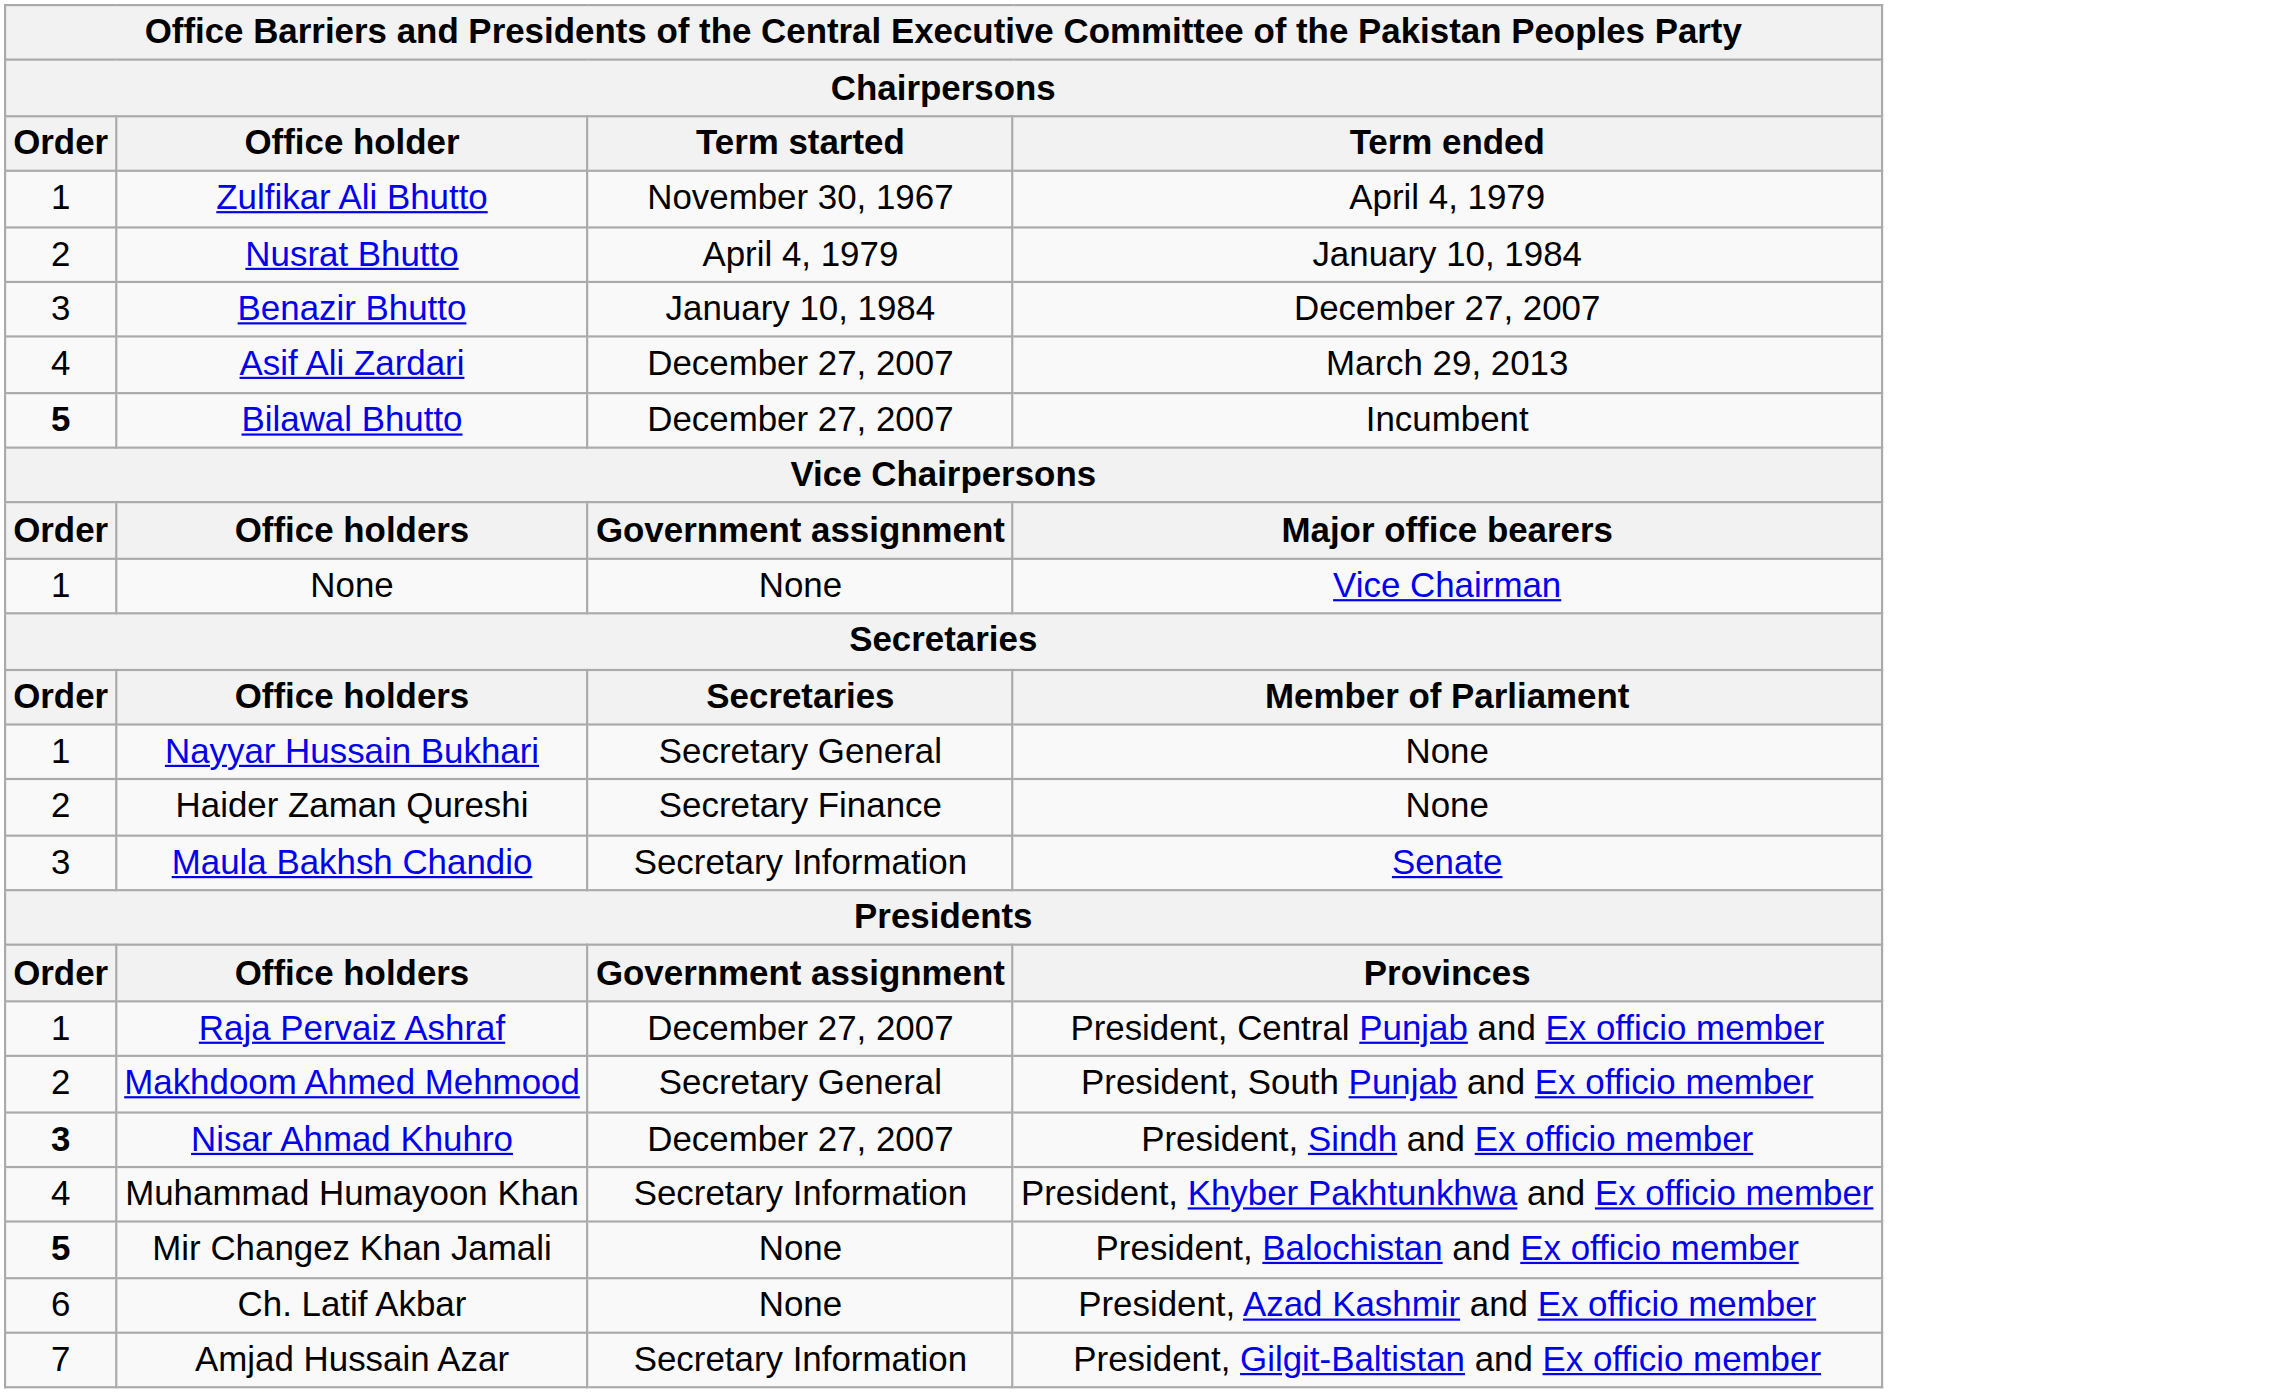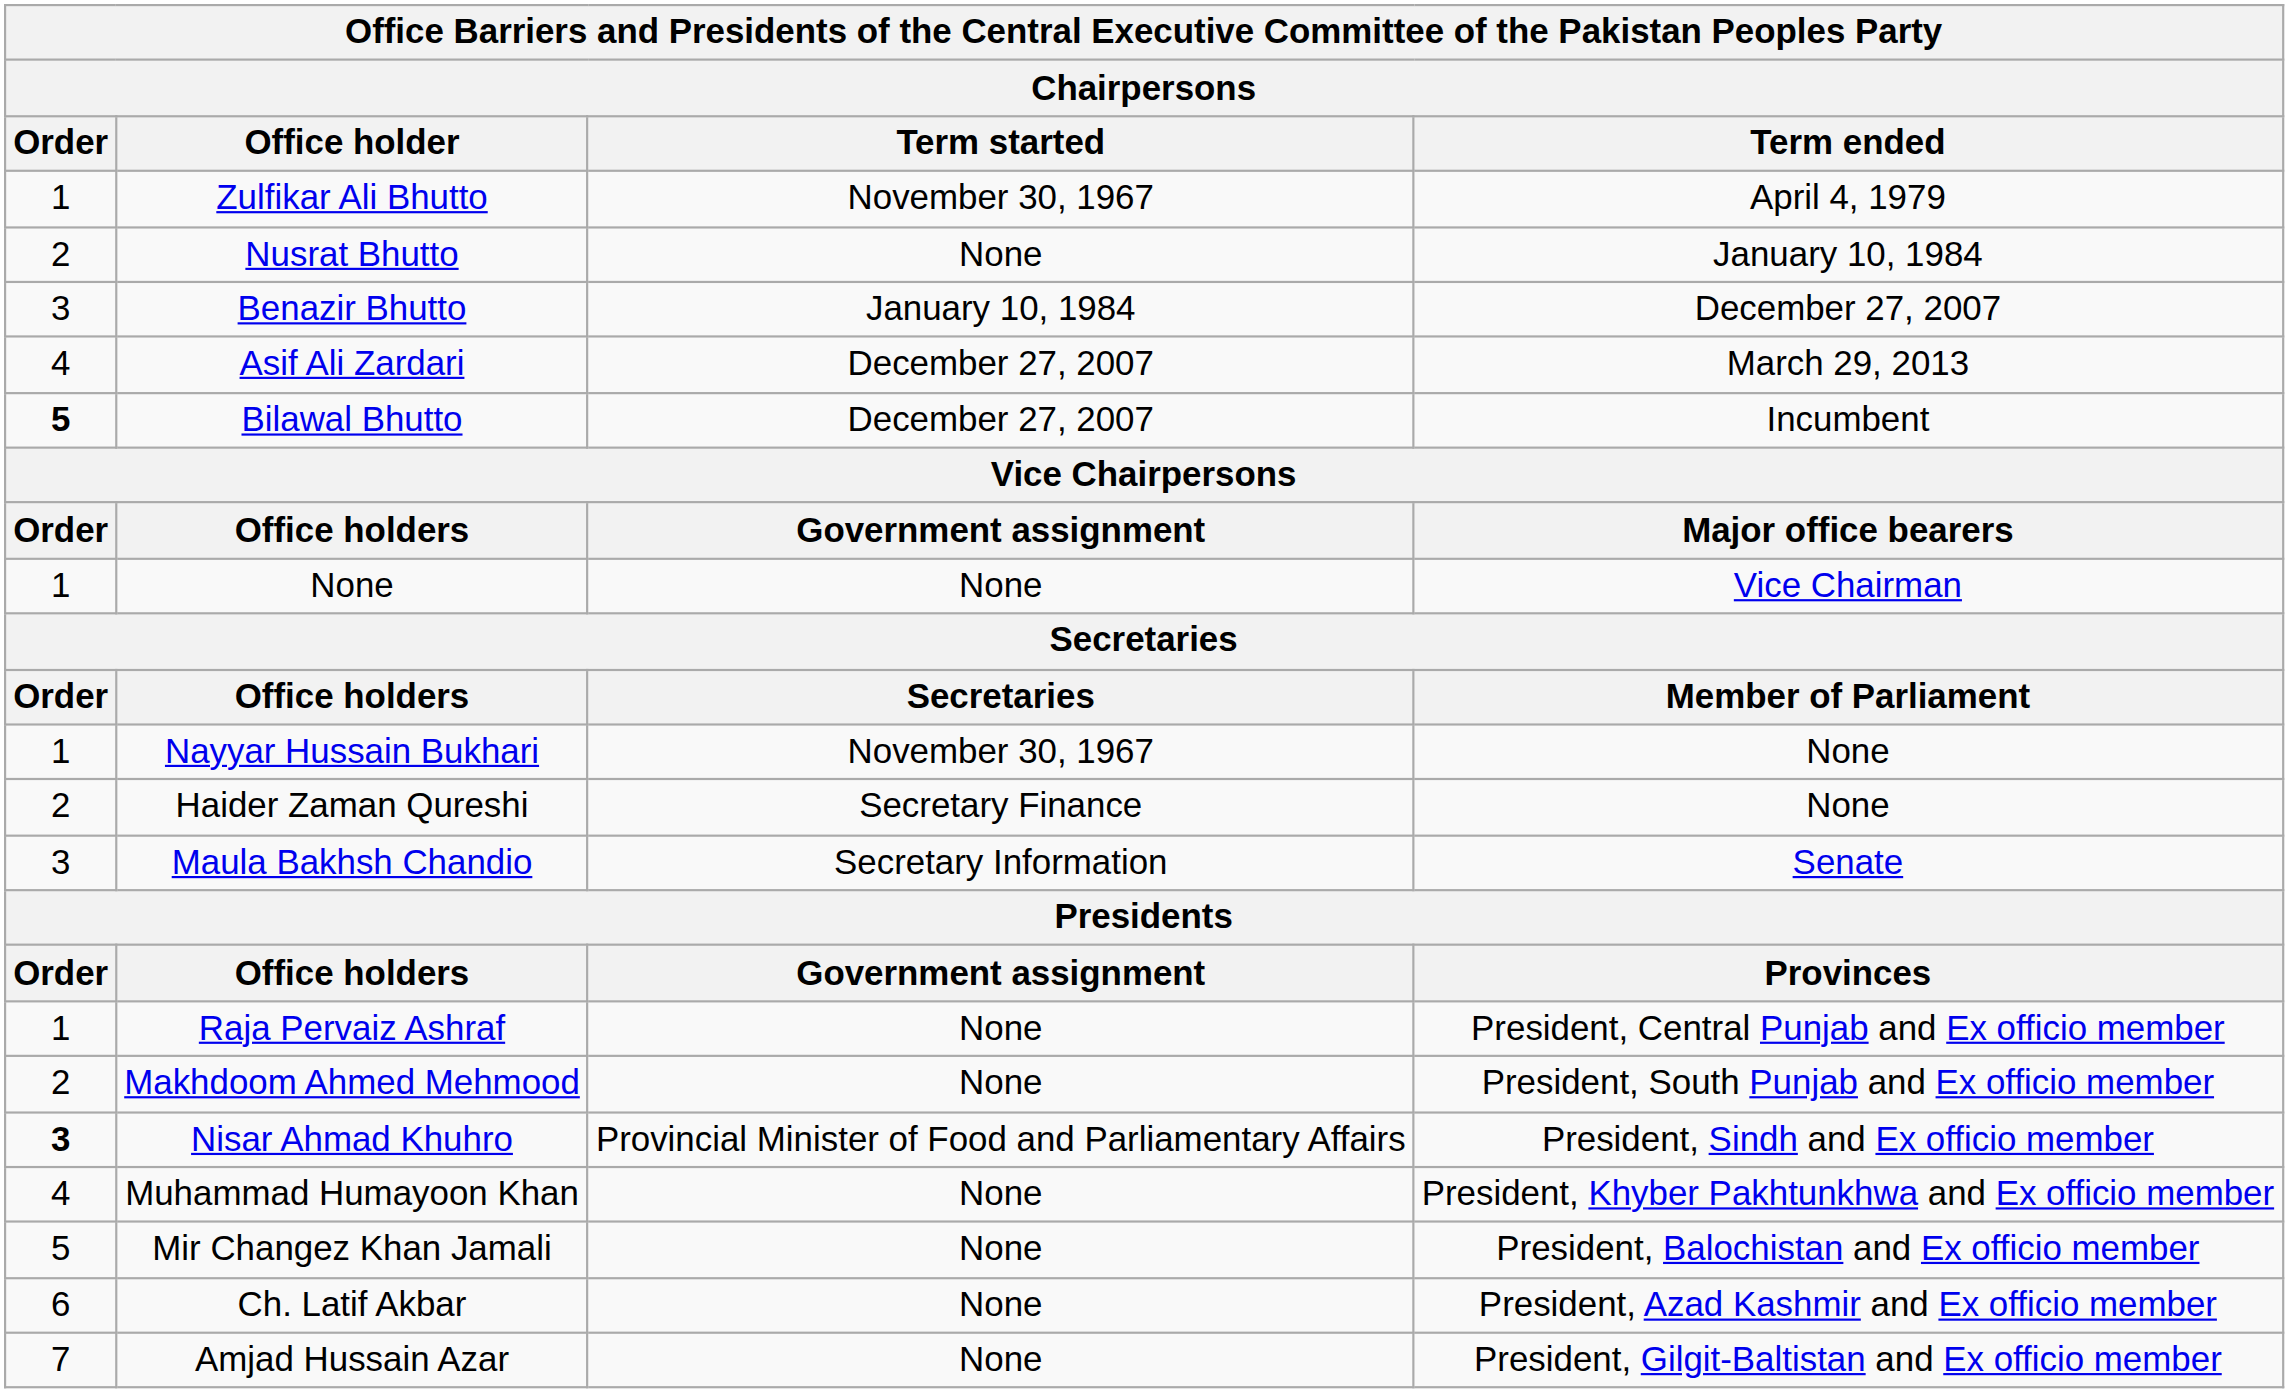 <table class="wikitable" style=text-align:center>
 <tr>
 <th colspan=4>Office Barriers and Presidents of the Central Executive Committee of the Pakistan Peoples Party</th>
 </tr>
 <tr>
 <th colspan=4>Chairpersons</th>
 </tr>
 <tr>
 <th>Order</th>
 <th>Office holder</th>
 <th>Term started</th>
 <th>Term ended</th>
 </tr>
 <tr>
 <td>1</td>
 <td><a href='#'>Zulfikar Ali Bhutto</a></td>
 <td>November 30, 1967</td>
 <td>April 4, 1979</td>
 </tr>
 <tr>
 <td>2</td>
 <td><a href='#'>Nusrat Bhutto</a></td>
-<td>April 4, 1979</td>
+<td>None</td>
 <td>January 10, 1984</td>
 </tr>
 <tr>
 <td>3</td>
 <td><a href='#'>Benazir Bhutto</a></td>
 <td>January 10, 1984</td>
 <td>December 27, 2007</td>
 </tr>
 <tr>
 <td>4</td>
 <td><a href='#'>Asif Ali Zardari</a></td>
 <td>December 27, 2007</td>
 <td>March 29, 2013</td>
 </tr>
 <tr>
 <td><strong>5</strong></td>
 <td><a href='#'>Bilawal Bhutto</a></td>
 <td>December 27, 2007</td>
 <td>Incumbent</td>
 </tr>
 <tr>
 <th colspan=4>Vice Chairpersons</th>
 </tr>
 <tr>
 <th>Order</th>
 <th>Office holders</th>
 <th>Government assignment</th>
 <th>Major office bearers</th>
 </tr>
 <tr>
 <td>1</td>
 <td>None</td>
 <td>None</td>
 <td><a href='#'>Vice Chairman</a></td>
 </tr>
 <tr>
 <th colspan=4>Secretaries</th>
 </tr>
 <tr>
 <th>Order</th>
 <th>Office holders</th>
 <th>Secretaries</th>
 <th>Member of Parliament</th>
 </tr>
 <tr>
 <td>1</td>
 <td><a href='#'>Nayyar Hussain Bukhari</a></td>
-<td>Secretary General</td>
+<td>November 30, 1967</td>
 <td>None</td>
 </tr>
 <tr>
 <td>2</td>
 <td>Haider Zaman Qureshi</td>
 <td>Secretary Finance</td>
 <td>None</td>
 </tr>
 <tr>
 <td>3</td>
 <td><a href='#'>Maula Bakhsh Chandio</a></td>
 <td>Secretary Information</td>
 <td><a href='#'>Senate</a></td>
 </tr>
 <tr>
 <th colspan=4>Presidents</th>
 </tr>
 <tr>
 <th>Order</th>
 <th>Office holders</th>
 <th>Government assignment</th>
 <th>Provinces</th>
 </tr>
 <tr>
 <td>1</td>
 <td><a href='#'>Raja Pervaiz Ashraf</a></td>
-<td>December 27, 2007</td>
+<td>None</td>
 <td>President, Central <a href='#'>Punjab</a> and <a href='#'>Ex officio member</a></td>
 </tr>
 <tr>
 <td>2</td>
 <td><a href='#'>Makhdoom Ahmed Mehmood</a></td>
-<td>Secretary General</td>
+<td>None</td>
 <td>President, South <a href='#'>Punjab</a> and <a href='#'>Ex officio member</a></td>
 </tr>
 <tr>
 <td><strong>3</strong></td>
 <td><a href='#'>Nisar Ahmad Khuhro</a></td>
-<td>December 27, 2007</td>
+<td>Provincial Minister of Food and Parliamentary Affairs</td>
 <td>President, <a href='#'>Sindh</a> and <a href='#'>Ex officio member</a></td>
 </tr>
 <tr>
 <td>4</td>
 <td>Muhammad Humayoon Khan</td>
-<td>Secretary Information</td>
+<td>None</td>
 <td>President, <a href='#'>Khyber Pakhtunkhwa</a> and <a href='#'>Ex officio member</a></td>
 </tr>
 <tr>
-<td><strong>5</strong></td>
+<td>5</td>
 <td>Mir Changez Khan Jamali</td>
 <td>None</td>
 <td>President, <a href='#'>Balochistan</a> and <a href='#'>Ex officio member</a></td>
 </tr>
 <tr>
 <td>6</td>
 <td>Ch. Latif Akbar</td>
 <td>None</td>
 <td>President, <a href='#'>Azad Kashmir</a> and <a href='#'>Ex officio member</a></td>
 </tr>
 <tr>
 <td>7</td>
 <td>Amjad Hussain Azar</td>
-<td>Secretary Information</td>
+<td>None</td>
 <td>President, <a href='#'>Gilgit-Baltistan</a> and <a href='#'>Ex officio member</a></td>
 </tr>
 </table>
